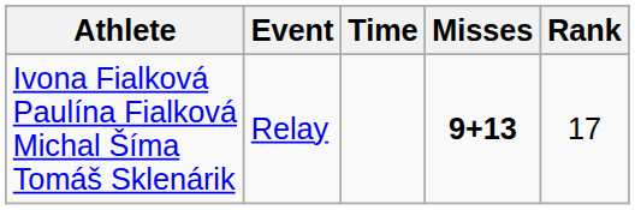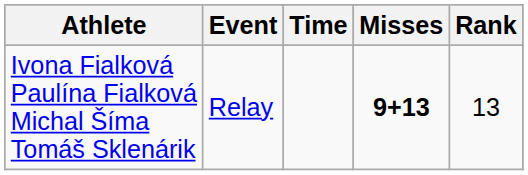 <table class=wikitable style=font-size:90%;text-align:center>
 <tr>
 <th>Athlete</th>
 <th>Event</th>
 <th>Time</th>
 <th>Misses</th>
 <th>Rank</th>
 </tr>
 <tr>
 <td align=left><a href='#'>Ivona Fialková</a><br><a href='#'>Paulína Fialková</a><br><a href='#'>Michal Šíma</a><br><a href='#'>Tomáš Sklenárik</a></td>
 <td align=left><a href='#'>Relay</a></td>
 <td></td>
 <td><strong>9+13</strong></td>
-<td>17</td>
+<td>13</td>
 </tr>
 </table>
